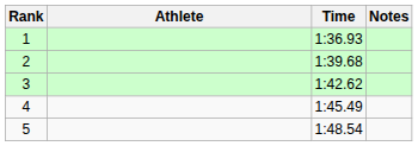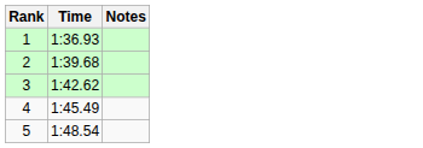 <table class="wikitable" style="text-align:center">
 <tr>
 <th>Rank</th>
-<th Style="width:18em">Athlete</th>
 <th>Time</th>
 <th>Notes</th>
 </tr>
 <tr style="background:#cfc">
 <td>1</td>
-<td style="text-align:left"></td>
 <td>1:36.93</td>
 <td></td>
 </tr>
 <tr style="background:#cfc">
 <td>2</td>
-<td style="text-align:left"></td>
 <td>1:39.68</td>
 <td></td>
 </tr>
 <tr style="background:#cfc">
 <td>3</td>
-<td style="text-align:left"></td>
 <td>1:42.62</td>
 <td></td>
 </tr>
 <tr>
 <td>4</td>
-<td style="text-align:left"></td>
 <td>1:45.49</td>
 <td></td>
 </tr>
 <tr>
 <td>5</td>
-<td style="text-align:left"></td>
 <td>1:48.54</td>
 <td></td>
 </tr>
 </table>
